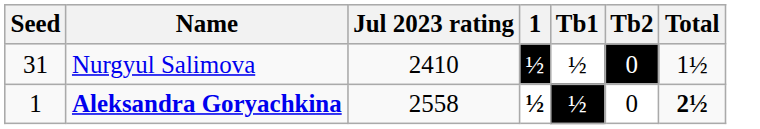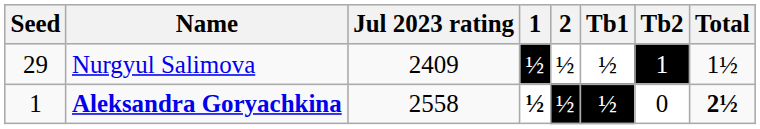 <table class="wikitable">
 <tr>
 <th>Seed</th>
 <th>Name</th>
 <th>Jul 2023 rating</th>
 <th>1</th>
+<th>2</th>
 <th>Tb1</th>
 <th>Tb2</th>
 <th>Total</th>
 </tr>
 <tr align=center>
-<td>31</td>
+<td>29</td>
 <td align=left>  <a href='#'>Nurgyul Salimova</a></td>
-<td>2410</td>
+<td>2409</td>
 <td style="background:black; color:white">½</td>
 <td style="background:white; color:black">½</td>
-<td style="background:black; color:white">0</td>
+<td style="background:white; color:black">½</td>
+<td style="background:black; color:white">1</td>
 <td>1½</td>
 </tr>
 <tr align=center>
 <td>1</td>
 <td align=left><strong> <a href='#'>Aleksandra Goryachkina</a></strong></td>
 <td>2558</td>
 <td style="background:white; color:black"><strong>½</strong></td>
 <td style="background:black; color:white">½</td>
+<td style="background:black; color:white">½</td>
 <td style="background:white; color:black">0</td>
 <td><strong>2½</strong></td>
 </tr>
 </table>
